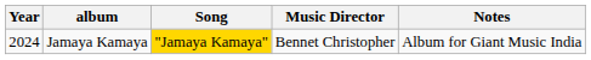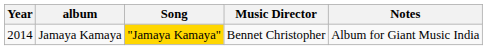 <table class="wikitable sortable">
 <tr>
 <th>Year</th>
 <th>album</th>
 <th>Song</th>
 <th>Music Director</th>
 <th>Notes</th>
 </tr>
 <tr>
-<td>2024</td>
+<td>2014</td>
 <td>Jamaya Kamaya</td>
 <td style="background: gold;">"Jamaya Kamaya"</td>
 <td>Bennet Christopher</td>
 <td>Album for Giant Music India</td>
 </tr>
 </table>
